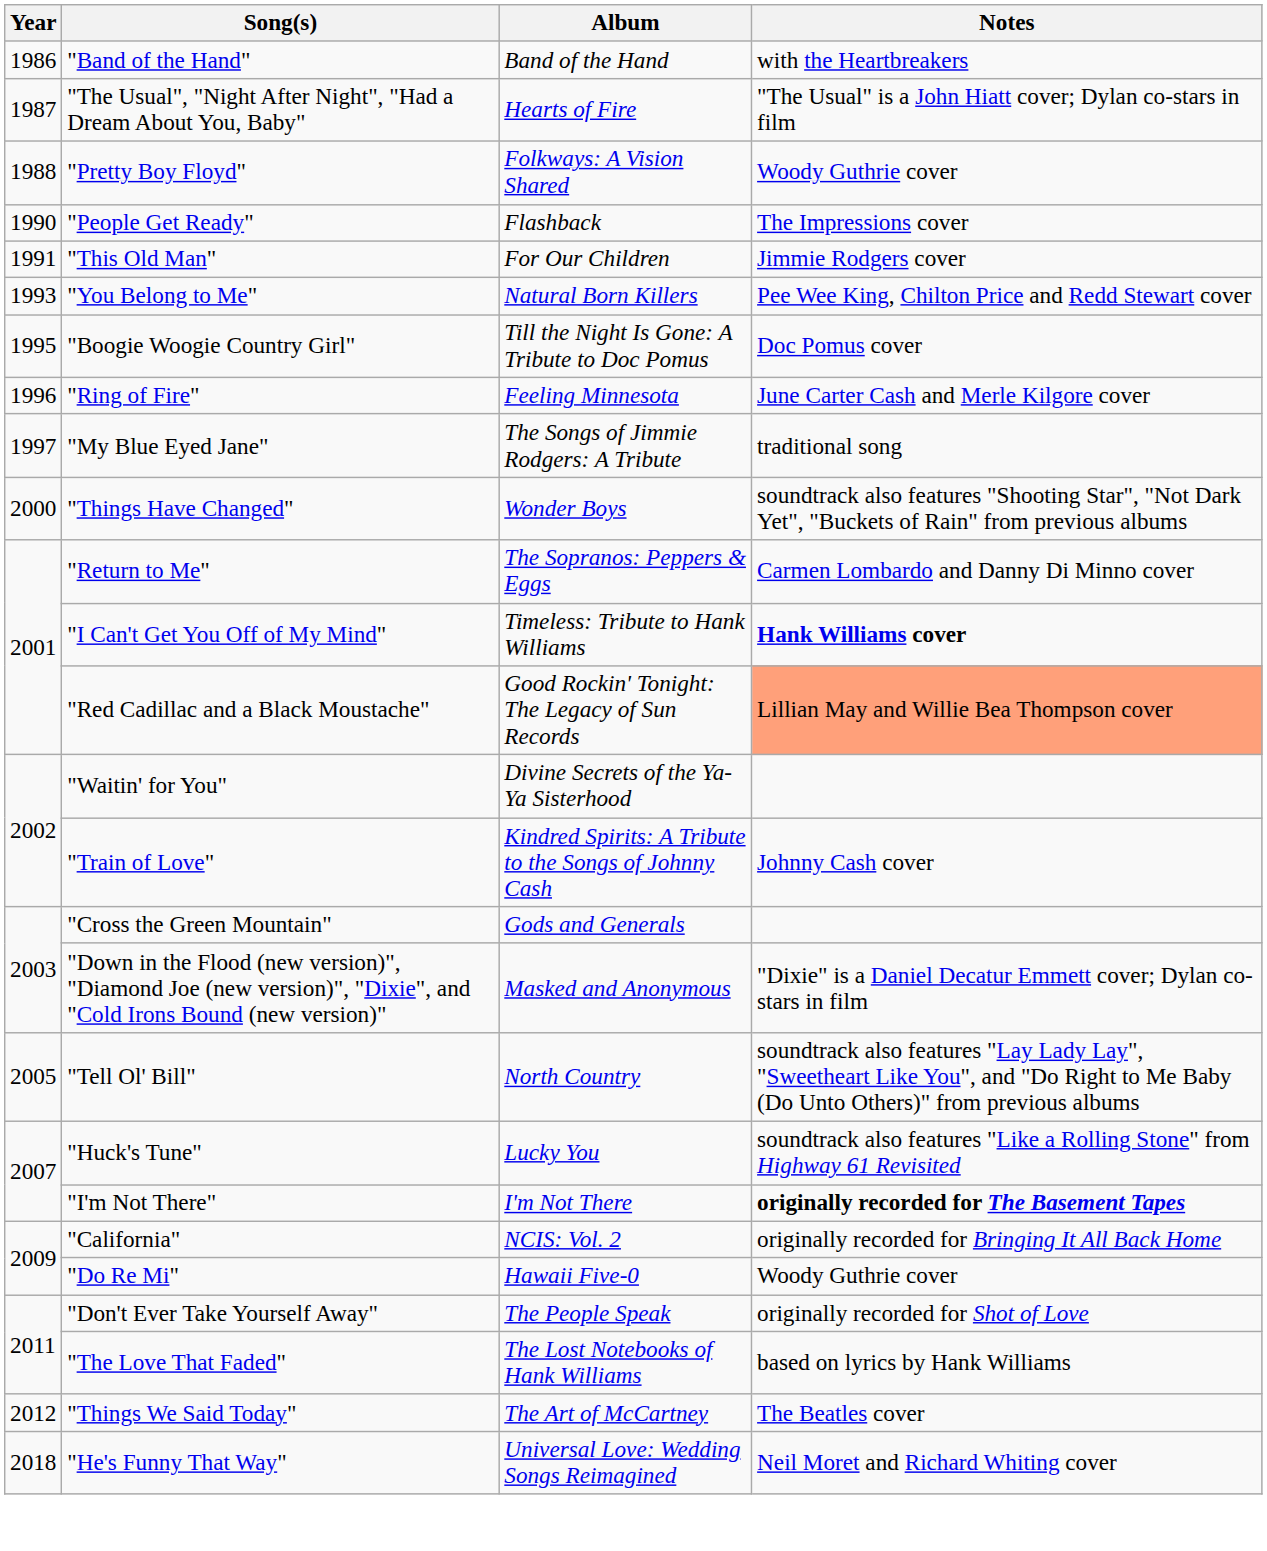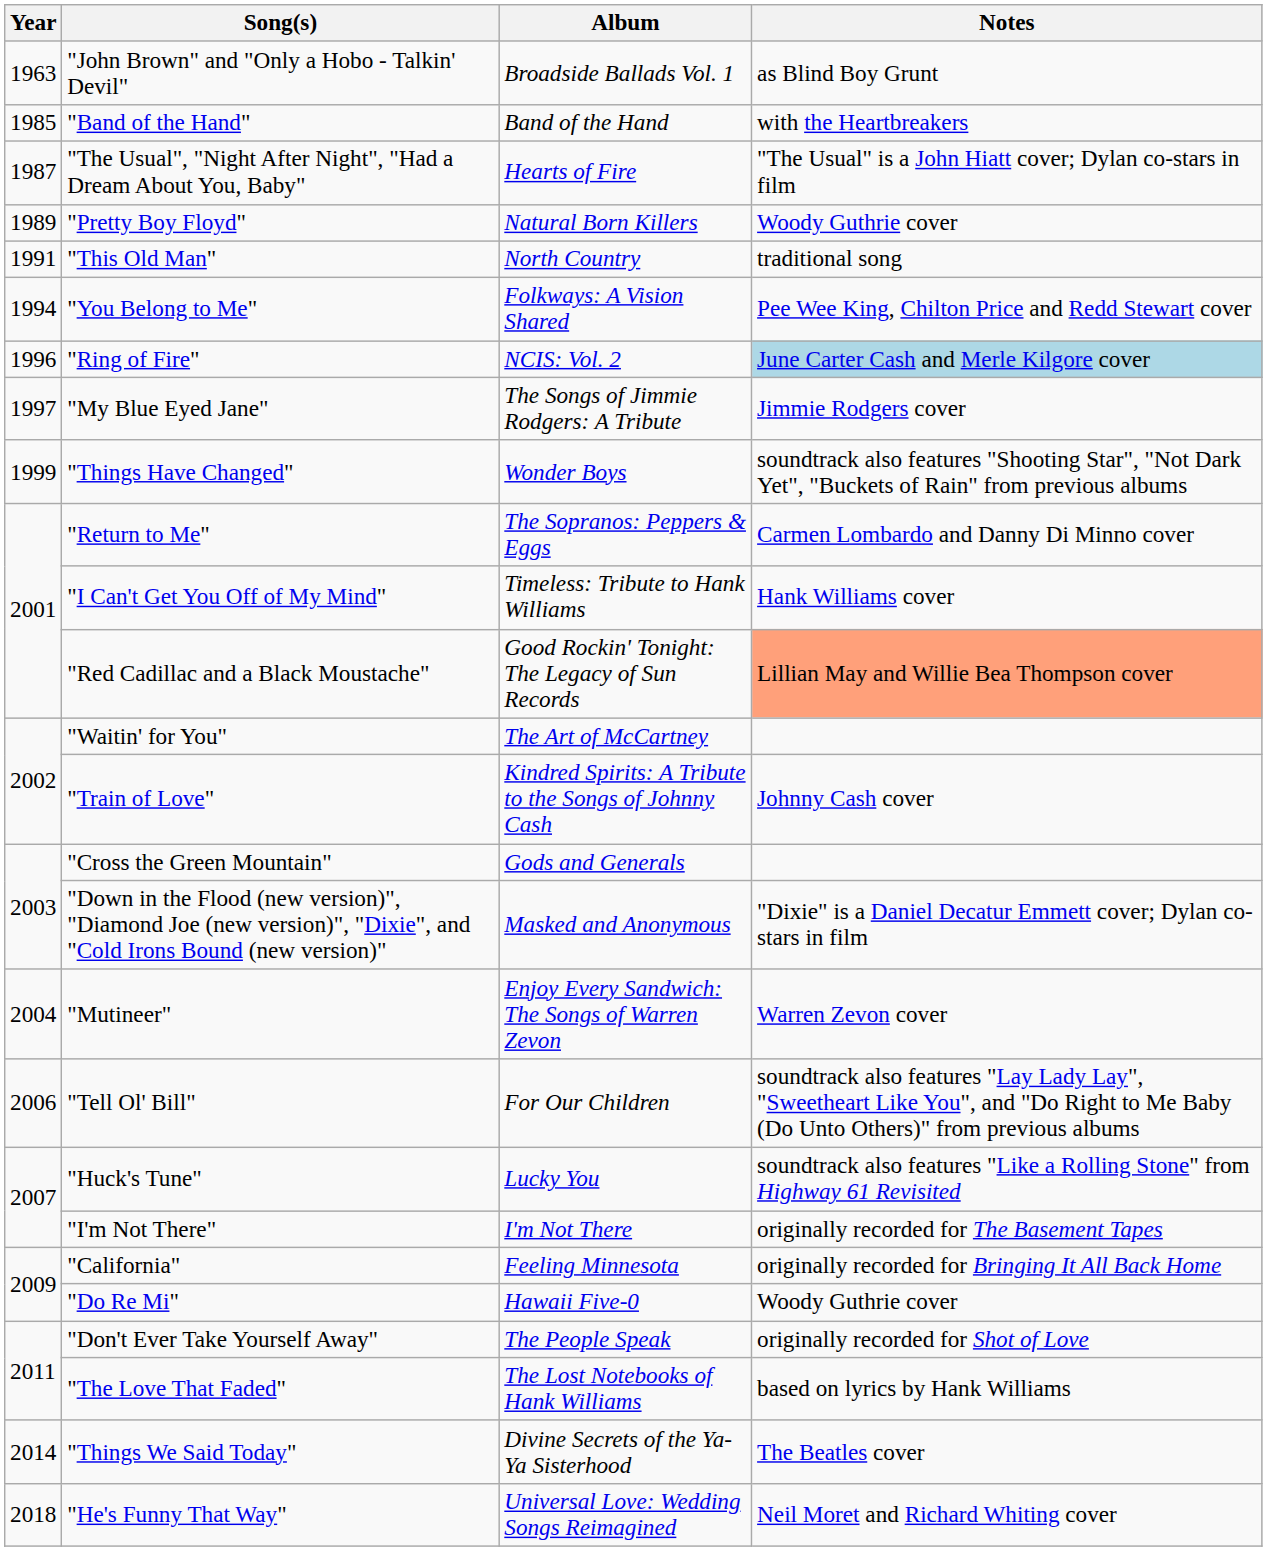 <table class="wikitable">
 <tr>
 <th>Year</th>
 <th>Song(s)</th>
 <th>Album</th>
 <th>Notes</th>
 </tr>
 <tr>
-<td>1986</td>
+<td>1963</td>
+<td>"John Brown" and "Only a Hobo - Talkin' Devil"</td>
+<td><em>Broadside Ballads Vol. 1</em></td>
+<td>as Blind Boy Grunt</td>
+</tr>
+<tr>
+<td>1985</td>
 <td>"<a href='#'>Band of the Hand</a>"</td>
 <td><em>Band of the Hand</em></td>
 <td>with <a href='#'>the Heartbreakers</a></td>
 </tr>
 <tr>
 <td>1987</td>
 <td>"The Usual", "Night After Night", "Had a Dream About You, Baby"</td>
 <td><em><a href='#'>Hearts of Fire</a></em></td>
 <td>"The Usual" is a <a href='#'>John Hiatt</a> cover; Dylan co-stars in film</td>
 </tr>
 <tr>
-<td>1988</td>
+<td>1989</td>
 <td>"<a href='#'>Pretty Boy Floyd</a>"</td>
-<td><em><a href='#'>Folkways: A Vision Shared</a></em></td>
+<td><em><a href='#'>Natural Born Killers</a></em></td>
 <td><a href='#'>Woody Guthrie</a> cover</td>
-</tr>
-<tr>
-<td>1990</td>
-<td>"<a href='#'>People Get Ready</a>"</td>
-<td><em>Flashback</em></td>
-<td><a href='#'>The Impressions</a> cover</td>
 </tr>
 <tr>
 <td>1991</td>
 <td>"<a href='#'>This Old Man</a>"</td>
-<td><em>For Our Children</em></td>
-<td><a href='#'>Jimmie Rodgers</a> cover</td>
+<td><em><a href='#'>North Country</a></em></td>
+<td>traditional song</td>
 </tr>
 <tr>
-<td>1993</td>
+<td>1994</td>
 <td>"<a href='#'>You Belong to Me</a>"</td>
-<td><em><a href='#'>Natural Born Killers</a></em></td>
+<td><em><a href='#'>Folkways: A Vision Shared</a></em></td>
 <td><a href='#'>Pee Wee King</a>, <a href='#'>Chilton Price</a> and <a href='#'>Redd Stewart</a> cover</td>
-</tr>
-<tr>
-<td>1995</td>
-<td>"Boogie Woogie Country Girl"</td>
-<td><em>Till the Night Is Gone: A Tribute to Doc Pomus</em></td>
-<td><a href='#'>Doc Pomus</a> cover</td>
 </tr>
 <tr>
 <td>1996</td>
 <td>"<a href='#'>Ring of Fire</a>"</td>
-<td><em><a href='#'>Feeling Minnesota</a></em></td>
-<td><a href='#'>June Carter Cash</a> and <a href='#'>Merle Kilgore</a> cover</td>
+<td><em><a href='#'>NCIS: Vol. 2</a></em></td>
+<td style="background: lightblue;"><a href='#'>June Carter Cash</a> and <a href='#'>Merle Kilgore</a> cover</td>
 </tr>
 <tr>
 <td>1997</td>
 <td>"My Blue Eyed Jane"</td>
 <td><em>The Songs of Jimmie Rodgers: A Tribute</em></td>
-<td>traditional song</td>
+<td><a href='#'>Jimmie Rodgers</a> cover</td>
 </tr>
 <tr>
-<td>2000</td>
+<td>1999</td>
 <td>"<a href='#'>Things Have Changed</a>"</td>
 <td><em><a href='#'>Wonder Boys</a></em></td>
 <td>soundtrack also features "Shooting Star", "Not Dark Yet", "Buckets of Rain" from previous albums</td>
 </tr>
 <tr>
 <td rowspan="3">2001</td>
 <td>"<a href='#'>Return to Me</a>"</td>
 <td><em><a href='#'>The Sopranos: Peppers & Eggs</a></em></td>
 <td><a href='#'>Carmen Lombardo</a> and Danny Di Minno cover</td>
 </tr>
 <tr>
 <td>"<a href='#'>I Can't Get You Off of My Mind</a>"</td>
 <td><em>Timeless: Tribute to Hank Williams</em></td>
-<td><strong><a href='#'>Hank Williams</a> cover</strong></td>
+<td><a href='#'>Hank Williams</a> cover</td>
 </tr>
 <tr>
 <td>"Red Cadillac and a Black Moustache"</td>
 <td><em>Good Rockin' Tonight: The Legacy of Sun Records</em></td>
 <td style="background: lightsalmon;">Lillian May and Willie Bea Thompson cover</td>
 </tr>
 <tr>
 <td rowspan="2">2002</td>
 <td>"Waitin' for You"</td>
-<td><em>Divine Secrets of the Ya-Ya Sisterhood</em></td>
+<td><em><a href='#'>The Art of McCartney</a></em></td>
 <td></td>
 </tr>
 <tr>
 <td>"<a href='#'>Train of Love</a>"</td>
 <td><em><a href='#'>Kindred Spirits: A Tribute to the Songs of Johnny Cash</a></em></td>
 <td><a href='#'>Johnny Cash</a> cover</td>
 </tr>
 <tr>
 <td rowspan="2">2003</td>
 <td>"Cross the Green Mountain"</td>
 <td><em><a href='#'>Gods and Generals</a></em></td>
 <td></td>
 </tr>
 <tr>
 <td>"Down in the Flood (new version)", "Diamond Joe (new version)", "<a href='#'>Dixie</a>", and "<a href='#'>Cold Irons Bound</a> (new version)"</td>
 <td><em><a href='#'>Masked and Anonymous</a></em></td>
 <td>"Dixie" is a <a href='#'>Daniel Decatur Emmett</a> cover; Dylan co-stars in film</td>
 </tr>
 <tr>
-<td>2005</td>
+<td>2004</td>
+<td>"Mutineer"</td>
+<td><em><a href='#'>Enjoy Every Sandwich: The Songs of Warren Zevon</a></em></td>
+<td><a href='#'>Warren Zevon</a> cover</td>
+</tr>
+<tr>
+<td>2006</td>
 <td>"Tell Ol' Bill"</td>
-<td><em><a href='#'>North Country</a></em></td>
+<td><em>For Our Children</em></td>
 <td>soundtrack also features "<a href='#'>Lay Lady Lay</a>", "<a href='#'>Sweetheart Like You</a>", and "Do Right to Me Baby (Do Unto Others)" from previous albums</td>
 </tr>
 <tr>
 <td rowspan="2">2007</td>
 <td>"Huck's Tune"</td>
 <td><em><a href='#'>Lucky You</a></em></td>
 <td>soundtrack also features "<a href='#'>Like a Rolling Stone</a>" from <em><a href='#'>Highway 61 Revisited</a></em></td>
 </tr>
 <tr>
 <td>"I'm Not There"</td>
 <td><em><a href='#'>I'm Not There</a></em></td>
-<td><strong>originally recorded for <em><a href='#'>The Basement Tapes</a></em></strong></td>
+<td>originally recorded for <em><a href='#'>The Basement Tapes</a></em></td>
 </tr>
 <tr>
 <td rowspan="2">2009</td>
 <td>"California"</td>
-<td><em><a href='#'>NCIS: Vol. 2</a></em></td>
+<td><em><a href='#'>Feeling Minnesota</a></em></td>
 <td>originally recorded for <em><a href='#'>Bringing It All Back Home</a></em></td>
 </tr>
 <tr>
 <td>"<a href='#'>Do Re Mi</a>"</td>
 <td><em><a href='#'>Hawaii Five-0</a></em></td>
 <td>Woody Guthrie cover</td>
 </tr>
 <tr>
 <td rowspan="2">2011</td>
 <td>"Don't Ever Take Yourself Away"</td>
 <td><em><a href='#'>The People Speak</a></em></td>
 <td>originally recorded for <em><a href='#'>Shot of Love</a></em></td>
 </tr>
 <tr>
 <td>"<a href='#'>The Love That Faded</a>"</td>
 <td><em><a href='#'>The Lost Notebooks of Hank Williams</a></em></td>
 <td>based on lyrics by Hank Williams</td>
 </tr>
 <tr>
-<td>2012</td>
+<td>2014</td>
 <td>"<a href='#'>Things We Said Today</a>"</td>
-<td><em><a href='#'>The Art of McCartney</a></em></td>
+<td><em>Divine Secrets of the Ya-Ya Sisterhood</em></td>
 <td><a href='#'>The Beatles</a> cover</td>
 </tr>
 <tr>
 <td>2018</td>
 <td>"<a href='#'>He's Funny That Way</a>"</td>
 <td><em><a href='#'>Universal Love: Wedding Songs Reimagined</a></em></td>
 <td><a href='#'>Neil Moret</a> and <a href='#'>Richard Whiting</a> cover</td>
 </tr>
 </table>
